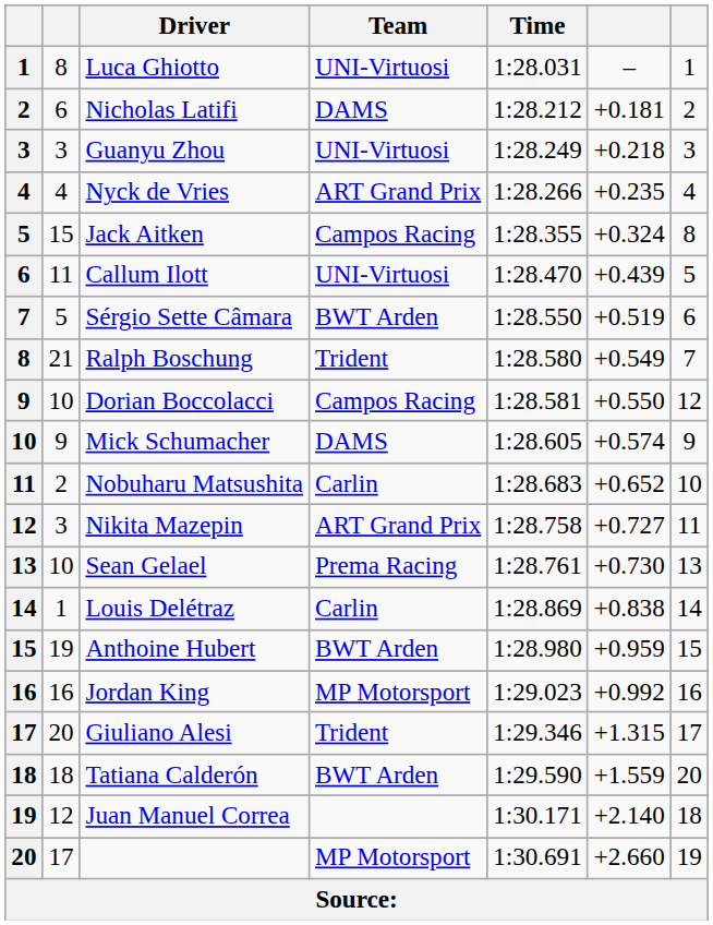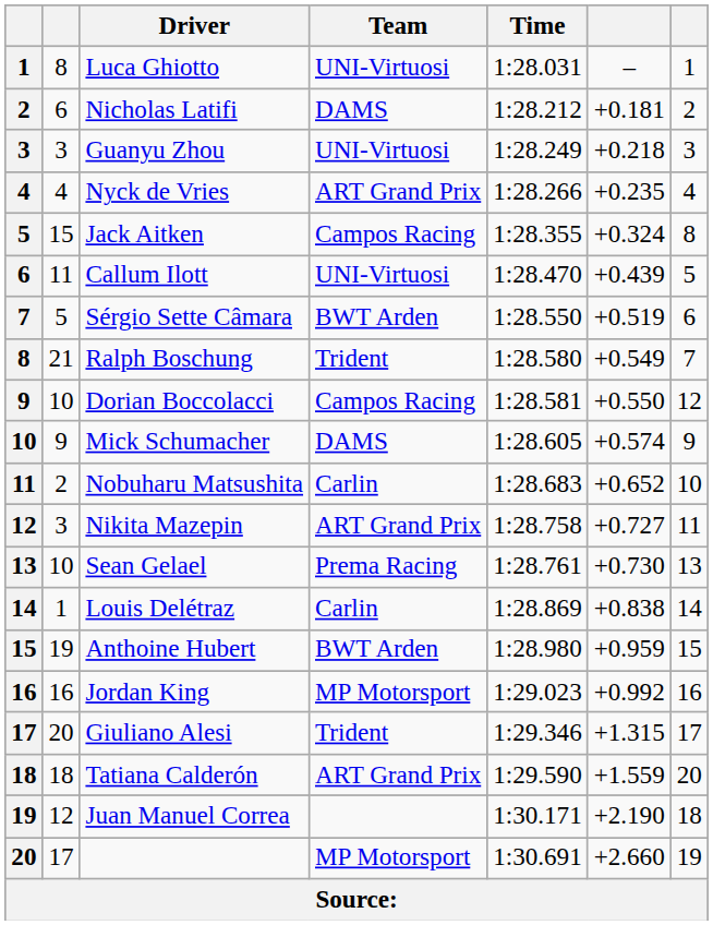 <table class="wikitable" style="font-size:85%">
 <tr>
 <th scope="col"></th>
 <th scope="col"></th>
 <th scope="col">Driver</th>
 <th scope="col">Team</th>
 <th scope="col">Time</th>
 <th scope="col"></th>
 <th scope="col"></th>
 </tr>
 <tr>
 <th scope="row">1</th>
 <td align="center">8</td>
 <td> <a href='#'>Luca Ghiotto</a></td>
 <td><a href='#'>UNI-Virtuosi</a></td>
 <td>1:28.031</td>
 <td align="center">–</td>
 <td align="center">1</td>
 </tr>
 <tr>
 <th scope="row">2</th>
 <td align="center">6</td>
 <td> <a href='#'>Nicholas Latifi</a></td>
 <td><a href='#'>DAMS</a></td>
 <td>1:28.212</td>
 <td align="center">+0.181</td>
 <td align="center">2</td>
 </tr>
 <tr>
 <th scope="row">3</th>
 <td align="center">3</td>
 <td> <a href='#'>Guanyu Zhou</a></td>
 <td><a href='#'>UNI-Virtuosi</a></td>
 <td>1:28.249</td>
 <td align="center">+0.218</td>
 <td align="center">3</td>
 </tr>
 <tr>
 <th scope="row">4</th>
 <td align="center">4</td>
 <td> <a href='#'>Nyck de Vries</a></td>
 <td><a href='#'>ART Grand Prix</a></td>
 <td>1:28.266</td>
 <td align="center">+0.235</td>
 <td align="center">4</td>
 </tr>
 <tr>
 <th scope="row">5</th>
 <td align="center">15</td>
 <td> <a href='#'>Jack Aitken</a></td>
 <td><a href='#'>Campos Racing</a></td>
 <td>1:28.355</td>
 <td align="center">+0.324</td>
 <td align="center">8</td>
 </tr>
 <tr>
 <th scope="row">6</th>
 <td align="center">11</td>
 <td> <a href='#'>Callum Ilott</a></td>
 <td><a href='#'>UNI-Virtuosi</a></td>
 <td>1:28.470</td>
 <td align="center">+0.439</td>
 <td align="center">5</td>
 </tr>
 <tr>
 <th scope="row">7</th>
 <td align="center">5</td>
 <td> <a href='#'>Sérgio Sette Câmara</a></td>
 <td><a href='#'>BWT Arden</a></td>
 <td>1:28.550</td>
 <td align="center">+0.519</td>
 <td align="center">6</td>
 </tr>
 <tr>
 <th scope="row">8</th>
 <td align="center">21</td>
 <td> <a href='#'>Ralph Boschung</a></td>
 <td><a href='#'>Trident</a></td>
 <td>1:28.580</td>
 <td align="center">+0.549</td>
 <td align="center">7</td>
 </tr>
 <tr>
 <th scope="row">9</th>
 <td align="center">10</td>
 <td> <a href='#'>Dorian Boccolacci</a></td>
 <td><a href='#'>Campos Racing</a></td>
 <td>1:28.581</td>
 <td align="center">+0.550</td>
 <td align="center">12</td>
 </tr>
 <tr>
 <th scope="row">10</th>
 <td align="center">9</td>
 <td> <a href='#'>Mick Schumacher</a></td>
 <td><a href='#'>DAMS</a></td>
 <td>1:28.605</td>
 <td align="center">+0.574</td>
 <td align="center">9</td>
 </tr>
 <tr>
 <th scope="row">11</th>
 <td align="center">2</td>
 <td> <a href='#'>Nobuharu Matsushita</a></td>
 <td><a href='#'>Carlin</a></td>
 <td>1:28.683</td>
 <td align="center">+0.652</td>
 <td align="center">10</td>
 </tr>
 <tr>
 <th scope="row">12</th>
 <td align="center">3</td>
 <td> <a href='#'>Nikita Mazepin</a></td>
 <td><a href='#'>ART Grand Prix</a></td>
 <td>1:28.758</td>
 <td align="center">+0.727</td>
 <td align="center">11</td>
 </tr>
 <tr>
 <th scope="row">13</th>
 <td align="center">10</td>
 <td> <a href='#'>Sean Gelael</a></td>
 <td><a href='#'>Prema Racing</a></td>
 <td>1:28.761</td>
 <td align="center">+0.730</td>
 <td align="center">13</td>
 </tr>
 <tr>
 <th scope="row">14</th>
 <td align="center">1</td>
 <td> <a href='#'>Louis Delétraz</a></td>
 <td><a href='#'>Carlin</a></td>
 <td>1:28.869</td>
 <td align="center">+0.838</td>
 <td align="center">14</td>
 </tr>
 <tr>
 <th scope="row">15</th>
 <td align="center">19</td>
 <td> <a href='#'>Anthoine Hubert</a></td>
 <td><a href='#'>BWT Arden</a></td>
 <td>1:28.980</td>
 <td align="center">+0.959</td>
 <td align="center">15</td>
 </tr>
 <tr>
 <th scope="row">16</th>
 <td align="center">16</td>
 <td> <a href='#'>Jordan King</a></td>
 <td><a href='#'>MP Motorsport</a></td>
 <td>1:29.023</td>
 <td align="center">+0.992</td>
 <td align="center">16</td>
 </tr>
 <tr>
 <th scope="row">17</th>
 <td align="center">20</td>
 <td> <a href='#'>Giuliano Alesi</a></td>
 <td><a href='#'>Trident</a></td>
 <td>1:29.346</td>
 <td align="center">+1.315</td>
 <td align="center">17</td>
 </tr>
 <tr>
 <th scope="row">18</th>
 <td align="center">18</td>
 <td> <a href='#'>Tatiana Calderón</a></td>
-<td><a href='#'>BWT Arden</a></td>
+<td><a href='#'>ART Grand Prix</a></td>
 <td>1:29.590</td>
 <td align="center">+1.559</td>
 <td align="center">20</td>
 </tr>
 <tr>
 <th scope="row">19</th>
 <td align="center">12</td>
 <td> <a href='#'>Juan Manuel Correa</a></td>
 <td></td>
 <td>1:30.171</td>
-<td align="center">+2.140</td>
+<td align="center">+2.190</td>
 <td align="center">18</td>
 </tr>
 <tr>
 <th scope="row">20</th>
 <td align="center">17</td>
 <td></td>
 <td><a href='#'>MP Motorsport</a></td>
 <td>1:30.691</td>
 <td align="center">+2.660</td>
 <td align="center">19</td>
 </tr>
 <tr>
 <th colspan="7">Source:</th>
 </tr>
 </table>
